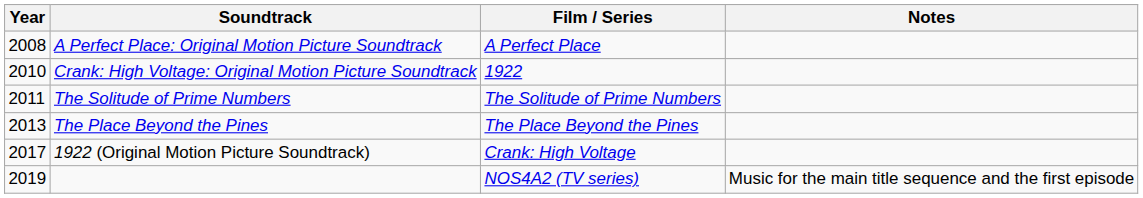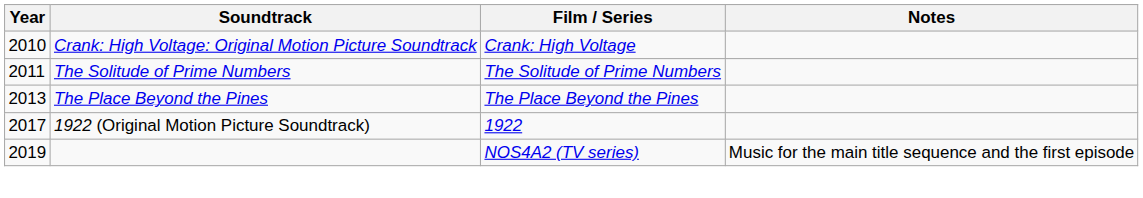 <table class="wikitable">
 <tr>
 <th>Year</th>
 <th>Soundtrack</th>
 <th>Film / Series</th>
 <th>Notes</th>
 </tr>
 <tr>
-<td>2008</td>
-<td><em><a href='#'>A Perfect Place: Original Motion Picture Soundtrack</a></em></td>
-<td><em><a href='#'>A Perfect Place</a></em></td>
-<td></td>
-</tr>
-<tr>
 <td>2010</td>
 <td><em><a href='#'>Crank: High Voltage: Original Motion Picture Soundtrack</a></em></td>
-<td><em><a href='#'>1922</a></em></td>
+<td><em><a href='#'>Crank: High Voltage</a></em></td>
 <td></td>
 </tr>
 <tr>
 <td>2011</td>
 <td><em><a href='#'>The Solitude of Prime Numbers</a></em></td>
 <td><em><a href='#'>The Solitude of Prime Numbers</a></em></td>
 <td></td>
 </tr>
 <tr>
 <td>2013</td>
 <td><em><a href='#'>The Place Beyond the Pines</a></em></td>
 <td><em><a href='#'>The Place Beyond the Pines</a></em></td>
 <td></td>
 </tr>
 <tr>
 <td>2017</td>
 <td><em>1922</em> (Original Motion Picture Soundtrack)</td>
-<td><em><a href='#'>Crank: High Voltage</a></em></td>
+<td><em><a href='#'>1922</a></em></td>
 <td></td>
 </tr>
 <tr>
 <td>2019</td>
 <td></td>
 <td><em><a href='#'>NOS4A2 (TV series)</a></em></td>
 <td>Music for the main title sequence and the first episode</td>
 </tr>
 </table>
